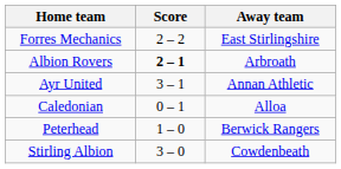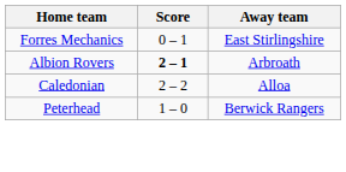 <table class="wikitable" style="text-align: center">
 <tr>
 <th width=140>Home team</th>
 <th width=70>Score</th>
 <th width=140>Away team</th>
 </tr>
 <tr>
 <td><a href='#'>Forres Mechanics</a></td>
-<td>2 – 2</td>
+<td>0 – 1</td>
 <td><a href='#'>East Stirlingshire</a></td>
 </tr>
 <tr>
 <td><a href='#'>Albion Rovers</a></td>
 <td><strong>2 – 1</strong></td>
 <td><a href='#'>Arbroath</a></td>
 </tr>
 <tr>
-<td><a href='#'>Ayr United</a></td>
-<td>3 – 1</td>
-<td><a href='#'>Annan Athletic</a></td>
-</tr>
-<tr>
 <td><a href='#'>Caledonian</a></td>
-<td>0 – 1</td>
+<td>2 – 2</td>
 <td><a href='#'>Alloa</a></td>
 </tr>
 <tr>
 <td><a href='#'>Peterhead</a></td>
 <td>1 – 0</td>
 <td><a href='#'>Berwick Rangers</a></td>
 </tr>
-<tr>
-<td><a href='#'>Stirling Albion</a></td>
-<td>3 – 0</td>
-<td><a href='#'>Cowdenbeath</a></td>
-</tr>
 </table>
